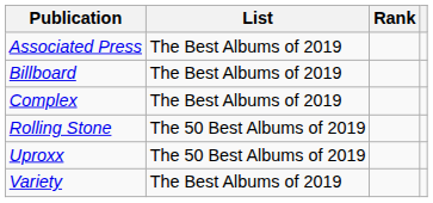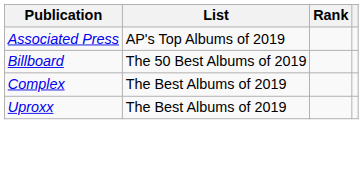 <table class="sortable wikitable">
 <tr>
 <th>Publication</th>
 <th>List</th>
 <th>Rank</th>
 <th class="unsortable"></th>
 </tr>
 <tr>
 <td><em><a href='#'>Associated Press</a></em></td>
-<td>The Best Albums of 2019</td>
+<td>AP's Top Albums of 2019</td>
 <td></td>
 <td></td>
 </tr>
 <tr>
 <td><em><a href='#'>Billboard</a></em></td>
-<td>The Best Albums of 2019</td>
+<td>The 50 Best Albums of 2019</td>
 <td></td>
 <td></td>
 </tr>
 <tr>
 <td><em><a href='#'>Complex</a></em></td>
 <td>The Best Albums of 2019</td>
 <td></td>
 <td></td>
 </tr>
 <tr>
-<td><em><a href='#'>Rolling Stone</a></em></td>
-<td>The 50 Best Albums of 2019</td>
-<td></td>
-<td></td>
-</tr>
-<tr>
 <td><em><a href='#'>Uproxx</a></em></td>
-<td>The 50 Best Albums of 2019</td>
-<td></td>
-<td></td>
-</tr>
-<tr>
-<td><em><a href='#'>Variety</a></em></td>
 <td>The Best Albums of 2019</td>
 <td></td>
 <td></td>
 </tr>
 </table>
